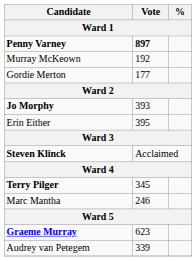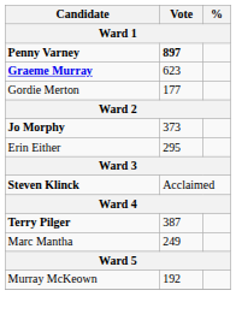 <table class="wikitable">
 <tr>
 <th bgcolor="#DDDDFF" width="200px">Candidate</th>
 <th bgcolor="#DDDDFF" width="50px">Vote</th>
 <th bgcolor="#DDDDFF" width="30px">%</th>
 </tr>
 <tr>
 <th colspan="3">Ward 1</th>
 </tr>
 <tr>
 <td><strong>Penny Varney</strong></td>
 <td><strong>897</strong></td>
 <td></td>
 </tr>
 <tr>
-<td>Murray McKeown</td>
-<td>192</td>
+<td><strong><a href='#'>Graeme Murray</a></strong></td>
+<td>623</td>
 <td></td>
 </tr>
 <tr>
 <td>Gordie Merton</td>
 <td>177</td>
 <td></td>
 </tr>
 <tr>
 <th colspan="3">Ward 2</th>
 </tr>
 <tr>
 <td><strong>Jo Morphy</strong></td>
-<td>393</td>
+<td>373</td>
 <td></td>
 </tr>
 <tr>
 <td>Erin Either</td>
-<td>395</td>
+<td>295</td>
 <td></td>
 </tr>
 <tr>
 <th colspan="3">Ward 3</th>
 </tr>
 <tr>
 <td><strong>Steven Klinck</strong></td>
 <td colspan="2">Acclaimed</td>
 </tr>
 <tr>
 <th colspan="3">Ward 4</th>
 </tr>
 <tr>
 <td><strong>Terry Pilger</strong></td>
-<td>345</td>
+<td>387</td>
 <td></td>
 </tr>
 <tr>
 <td>Marc Mantha</td>
-<td>246</td>
+<td>249</td>
 <td></td>
 </tr>
 <tr>
 <th colspan="3">Ward 5</th>
 </tr>
 <tr>
-<td><strong><a href='#'>Graeme Murray</a></strong></td>
-<td>623</td>
-<td></td>
-</tr>
-<tr>
-<td>Audrey van Petegem</td>
-<td>339</td>
+<td>Murray McKeown</td>
+<td>192</td>
 <td></td>
 </tr>
 <tr>
 </tr>
 </table>
